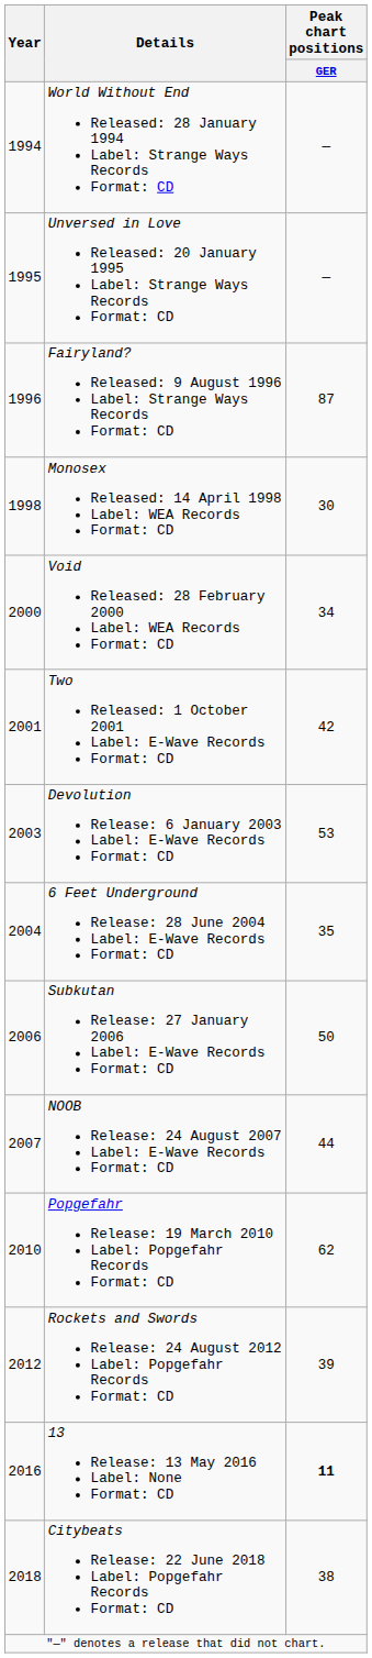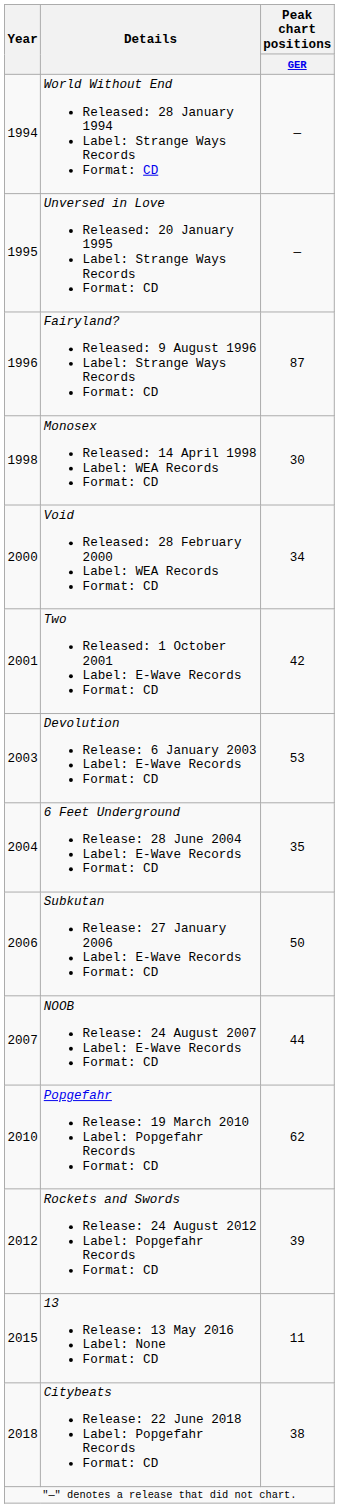 <table class="wikitable">
 <tr>
 <th rowspan="2">Year</th>
 <th rowspan="2" width="220">Details</th>
 <th colspan="7">Peak chart positions</th>
 </tr>
 <tr>
 <th width="65"><small><a href='#'>GER</a></small><br></th>
 </tr>
 <tr>
 <td>1994</td>
 <td><em>World Without End</em><br><ul><li>Released: 28 January 1994</li><li>Label: Strange Ways Records</li><li>Format: <a href='#'>CD</a></li></ul></td>
 <td align="center">—</td>
 </tr>
 <tr>
 <td>1995</td>
 <td><em>Unversed in Love</em><br><ul><li>Released: 20 January 1995</li><li>Label: Strange Ways Records</li><li>Format: CD</li></ul></td>
 <td align="center">—</td>
 </tr>
 <tr>
 <td>1996</td>
 <td><em>Fairyland?</em><br><ul><li>Released: 9 August 1996</li><li>Label: Strange Ways Records</li><li>Format: CD</li></ul></td>
 <td align="center">87</td>
 </tr>
 <tr>
 <td>1998</td>
 <td><em>Monosex</em><br><ul><li>Released: 14 April 1998</li><li>Label: WEA Records</li><li>Format: CD</li></ul></td>
 <td align="center">30</td>
 </tr>
 <tr>
 <td>2000</td>
 <td><em>Void</em><br><ul><li>Released: 28 February 2000</li><li>Label: WEA Records</li><li>Format: CD</li></ul></td>
 <td align="center">34</td>
 </tr>
 <tr>
 <td>2001</td>
 <td><em>Two</em><br><ul><li>Released: 1 October 2001</li><li>Label: E-Wave Records</li><li>Format: CD</li></ul></td>
 <td align="center">42</td>
 </tr>
 <tr>
 <td>2003</td>
 <td><em>Devolution</em><br><ul><li>Release: 6 January 2003</li><li>Label: E-Wave Records</li><li>Format: CD</li></ul></td>
 <td align="center">53</td>
 </tr>
 <tr>
 <td>2004</td>
 <td><em>6 Feet Underground</em><br><ul><li>Release: 28 June 2004</li><li>Label: E-Wave Records</li><li>Format: CD</li></ul></td>
 <td align="center">35</td>
 </tr>
 <tr>
 <td>2006</td>
 <td><em>Subkutan</em><br><ul><li>Release: 27 January 2006</li><li>Label: E-Wave Records</li><li>Format: CD</li></ul></td>
 <td align="center">50</td>
 </tr>
 <tr>
 <td>2007</td>
 <td><em>NOOB</em><br><ul><li>Release: 24 August 2007</li><li>Label: E-Wave Records</li><li>Format: CD</li></ul></td>
 <td align="center">44</td>
 </tr>
 <tr>
 <td>2010</td>
 <td><em><a href='#'>Popgefahr</a></em><br><ul><li>Release: 19 March 2010</li><li>Label: Popgefahr Records</li><li>Format: CD</li></ul></td>
 <td align="center">62</td>
 </tr>
 <tr>
 <td>2012</td>
 <td><em>Rockets and Swords</em><br><ul><li>Release: 24 August 2012</li><li>Label: Popgefahr Records</li><li>Format: CD</li></ul></td>
 <td align="center">39</td>
 </tr>
 <tr>
-<td>2016</td>
+<td>2015</td>
 <td><em>13</em><br><ul><li>Release: 13 May 2016</li><li>Label: None</li><li>Format: CD</li></ul></td>
-<td align="center"><strong>11</strong></td>
+<td align="center">11</td>
 </tr>
 <tr>
 <td>2018</td>
 <td><em>Citybeats</em><br><ul><li>Release: 22 June 2018</li><li>Label: Popgefahr Records</li><li>Format: CD</li></ul></td>
 <td align="center">38</td>
 </tr>
 <tr>
 <td align="center" colspan="10" style="font-size: 8pt">"—" denotes a release that did not chart.</td>
 </tr>
 </table>
